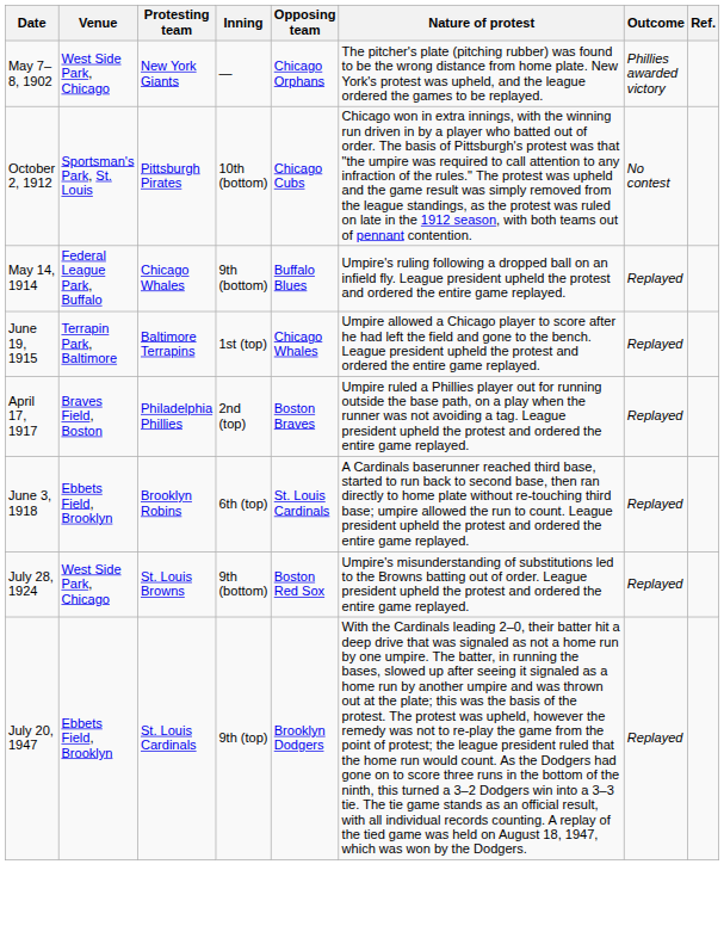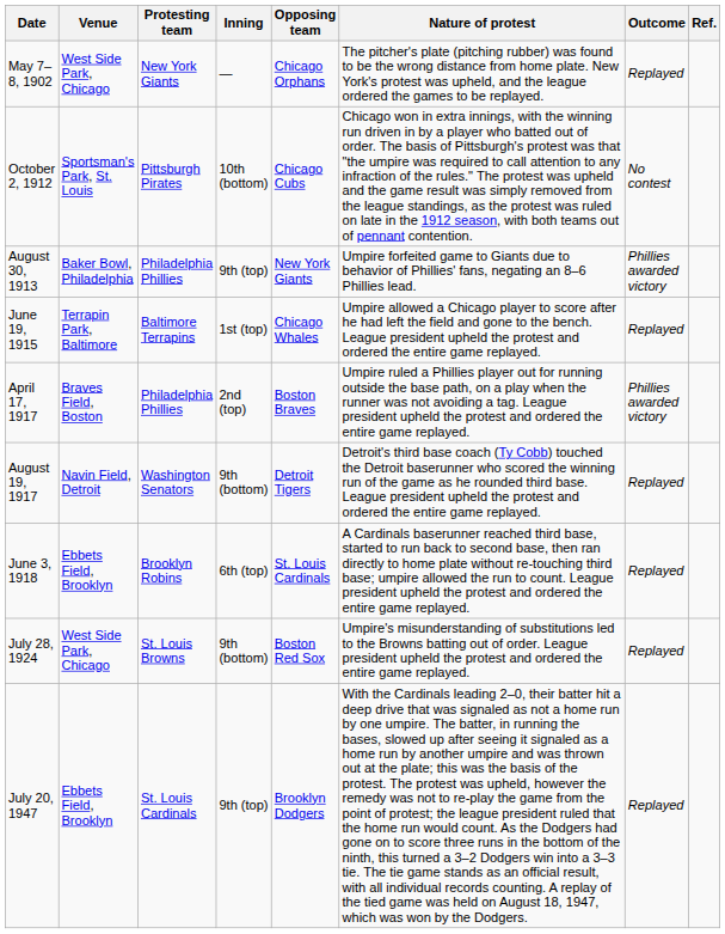 <table class="wikitable">
 <tr>
 <th>Date</th>
 <th>Venue</th>
 <th>Protesting team</th>
 <th>Inning</th>
 <th>Opposing team</th>
 <th width=40%>Nature of protest</th>
 <th>Outcome</th>
 <th>Ref.</th>
 </tr>
 <tr>
 <td>May 7–8, 1902</td>
 <td><a href='#'>West Side Park</a>, <a href='#'>Chicago</a></td>
 <td><a href='#'>New York Giants</a></td>
 <td>—</td>
 <td><a href='#'>Chicago Orphans</a></td>
 <td>The pitcher's plate (pitching rubber) was found to be the wrong distance from home plate. New York's protest was upheld, and the league ordered the games to be replayed.</td>
-<td><em>Phillies awarded victory</em></td>
+<td><em>Replayed</em></td>
 <td></td>
 </tr>
 <tr>
 <td>October 2, 1912</td>
 <td><a href='#'>Sportsman's Park</a>, <a href='#'>St. Louis</a></td>
 <td><a href='#'>Pittsburgh Pirates</a></td>
 <td>10th (bottom)</td>
 <td><a href='#'>Chicago Cubs</a></td>
 <td>Chicago won in extra innings, with the winning run driven in by a player who batted out of order. The basis of Pittsburgh's protest was that "the umpire was required to call attention to any infraction of the rules." The protest was upheld and the game result was simply removed from the league standings, as the protest was ruled on late in the <a href='#'>1912 season</a>, with both teams out of <a href='#'>pennant</a> contention.</td>
 <td><em>No contest</em></td>
 <td></td>
 </tr>
 <tr>
-<td>May 14, 1914</td>
-<td><a href='#'>Federal League Park</a>, <a href='#'>Buffalo</a></td>
-<td><a href='#'>Chicago Whales</a></td>
-<td>9th (bottom)</td>
-<td><a href='#'>Buffalo Blues</a></td>
-<td>Umpire's ruling following a dropped ball on an infield fly. League president upheld the protest and ordered the entire game replayed.</td>
-<td><em>Replayed</em></td>
+<td>August 30, 1913</td>
+<td><a href='#'>Baker Bowl</a>, <a href='#'>Philadelphia</a></td>
+<td><a href='#'>Philadelphia Phillies</a></td>
+<td>9th (top)</td>
+<td><a href='#'>New York Giants</a></td>
+<td>Umpire forfeited game to Giants due to behavior of Phillies' fans, negating an 8–6 Phillies lead.</td>
+<td><em>Phillies awarded victory</em></td>
 <td></td>
 </tr>
 <tr>
 <td>June 19, 1915</td>
 <td><a href='#'>Terrapin Park</a>, <a href='#'>Baltimore</a></td>
 <td><a href='#'>Baltimore Terrapins</a></td>
 <td>1st (top)</td>
 <td><a href='#'>Chicago Whales</a></td>
 <td>Umpire allowed a Chicago player to score after he had left the field and gone to the bench. League president upheld the protest and ordered the entire game replayed.</td>
 <td><em>Replayed</em></td>
 <td></td>
 </tr>
 <tr>
 <td>April 17, 1917</td>
 <td><a href='#'>Braves Field</a>, <a href='#'>Boston</a></td>
 <td><a href='#'>Philadelphia Phillies</a></td>
 <td>2nd (top)</td>
 <td><a href='#'>Boston Braves</a></td>
 <td>Umpire ruled a Phillies player out for running outside the base path, on a play when the runner was not avoiding a tag. League president upheld the protest and ordered the entire game replayed.</td>
+<td><em>Phillies awarded victory</em></td>
+<td></td>
+</tr>
+<tr>
+<td>August 19, 1917</td>
+<td><a href='#'>Navin Field</a>, <a href='#'>Detroit</a></td>
+<td><a href='#'>Washington Senators</a></td>
+<td>9th (bottom)</td>
+<td><a href='#'>Detroit Tigers</a></td>
+<td>Detroit's third base coach (<a href='#'>Ty Cobb</a>) touched the Detroit baserunner who scored the winning run of the game as he rounded third base. League president upheld the protest and ordered the entire game replayed.</td>
 <td><em>Replayed</em></td>
 <td></td>
 </tr>
 <tr>
 <td>June 3, 1918</td>
 <td><a href='#'>Ebbets Field</a>, <a href='#'>Brooklyn</a></td>
 <td><a href='#'>Brooklyn Robins</a></td>
 <td>6th (top)</td>
 <td><a href='#'>St. Louis Cardinals</a></td>
 <td>A Cardinals baserunner reached third base, started to run back to second base, then ran directly to home plate without re-touching third base; umpire allowed the run to count. League president upheld the protest and ordered the entire game replayed.</td>
 <td><em>Replayed</em></td>
 <td></td>
 </tr>
 <tr>
 <td>July 28, 1924</td>
 <td><a href='#'>West Side Park</a>, <a href='#'>Chicago</a></td>
 <td><a href='#'>St. Louis Browns</a></td>
 <td>9th (bottom)</td>
 <td><a href='#'>Boston Red Sox</a></td>
 <td>Umpire's misunderstanding of substitutions led to the Browns batting out of order. League president upheld the protest and ordered the entire game replayed.</td>
 <td><em>Replayed</em></td>
 <td></td>
 </tr>
 <tr>
 <td>July 20, 1947</td>
 <td><a href='#'>Ebbets Field</a>, <a href='#'>Brooklyn</a></td>
 <td><a href='#'>St. Louis Cardinals</a></td>
 <td>9th (top)</td>
 <td><a href='#'>Brooklyn Dodgers</a></td>
 <td>With the Cardinals leading 2–0, their batter hit a deep drive that was signaled as not a home run by one umpire. The batter, in running the bases, slowed up after seeing it signaled as a home run by another umpire and was thrown out at the plate; this was the basis of the protest. The protest was upheld, however the remedy was not to re-play the game from the point of protest; the league president ruled that the home run would count. As the Dodgers had gone on to score three runs in the bottom of the ninth, this turned a 3–2 Dodgers win into a 3–3 tie. The tie game stands as an official result, with all individual records counting. A replay of the tied game was held on August 18, 1947, which was won by the Dodgers.</td>
 <td><em>Replayed</em></td>
 <td></td>
 </tr>
 </table>
